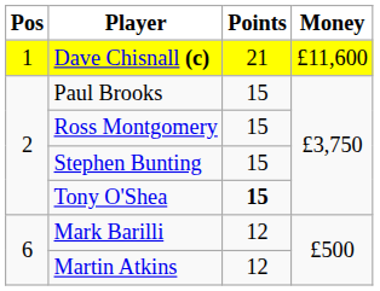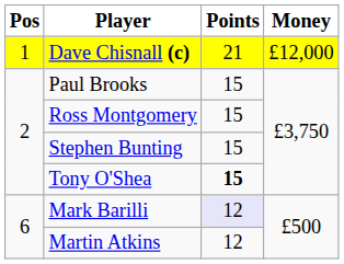 <table class="wikitable">
 <tr>
 <th style="background:#ffffff; color:#000000;">Pos</th>
 <th style="background:#ffffff; color:#000000;">Player</th>
 <th style="background:#ffffff; color:#000000;">Points</th>
 <th style="background:#ffffff; color:#000000;">Money</th>
 </tr>
 <tr style="background:yellow;">
 <td style="text-align: center;">1</td>
 <td> <a href='#'>Dave Chisnall</a> <strong>(c)</strong></td>
 <td style="text-align: center;">21</td>
-<td style="text-align: center;">£11,600</td>
+<td style="text-align: center;">£12,000</td>
 </tr>
 <tr>
 <td rowspan=4 style="text-align: center;">2</td>
 <td> Paul Brooks</td>
 <td style="text-align: center;">15</td>
 <td rowspan=4 style="text-align: center;">£3,750</td>
 </tr>
 <tr>
 <td> <a href='#'>Ross Montgomery</a></td>
 <td style="text-align: center;">15</td>
 </tr>
 <tr>
 <td> <a href='#'>Stephen Bunting</a></td>
 <td style="text-align: center;">15</td>
 </tr>
 <tr>
 <td> <a href='#'>Tony O'Shea</a></td>
 <td style="text-align: center;"><strong>15</strong></td>
 </tr>
 <tr>
 <td rowspan=2 style="text-align: center;">6</td>
 <td> <a href='#'>Mark Barilli</a></td>
-<td style="text-align: center;">12</td>
+<td style="background: lavender; text-align: center;">12</td>
 <td rowspan=2 style="text-align: center;">£500</td>
 </tr>
 <tr>
 <td> <a href='#'>Martin Atkins</a></td>
 <td style="text-align: center;">12</td>
 </tr>
 </table>
